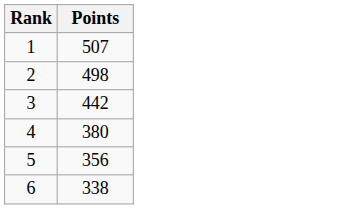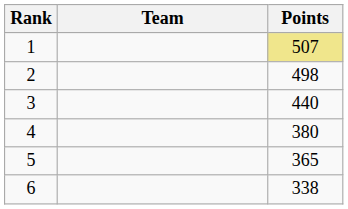 <table class="wikitable" style="text-align:center;">
 <tr>
 <th width=40>Rank</th>
+<th width=180>Team</th>
 <th width=60>Points</th>
 </tr>
 <tr>
 <td>1</td>
-<td>507</td>
+<td align=left></td>
+<td style="background: khaki;">507</td>
 </tr>
 <tr>
 <td>2</td>
+<td align=left></td>
 <td>498</td>
 </tr>
 <tr>
 <td>3</td>
-<td>442</td>
+<td align=left></td>
+<td>440</td>
 </tr>
 <tr>
 <td>4</td>
+<td align=left></td>
 <td>380</td>
 </tr>
 <tr>
 <td>5</td>
-<td>356</td>
+<td align=left></td>
+<td>365</td>
 </tr>
 <tr>
 <td>6</td>
+<td align=left></td>
 <td>338</td>
 </tr>
 </table>
